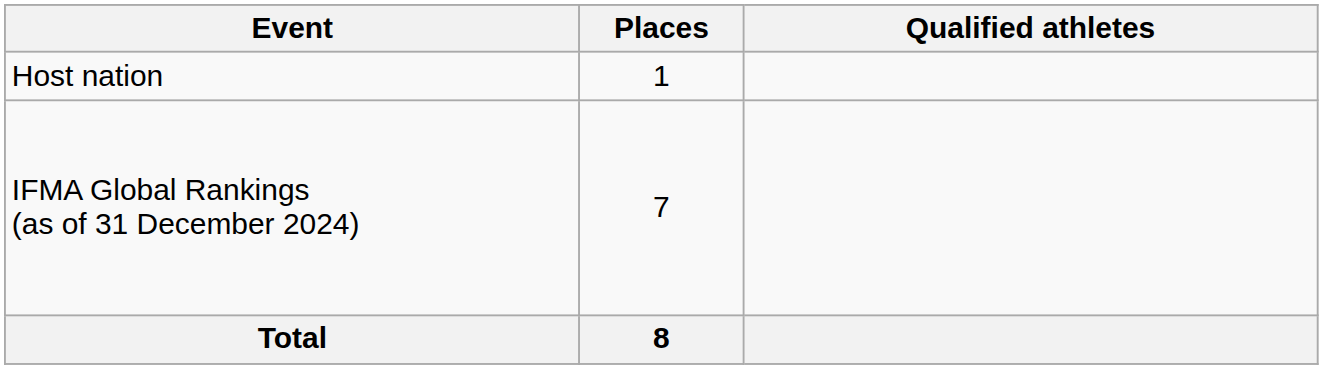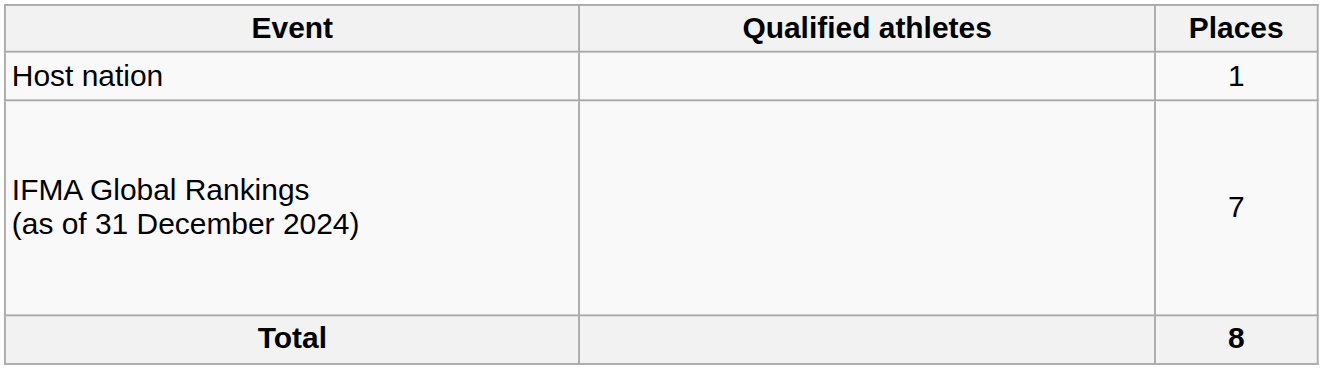 <table class="wikitable">
 <tr>
 <th width=300>Event</th>
+<th width=300>Qualified athletes</th>
 <th width=80>Places</th>
-<th width=300>Qualified athletes</th>
 </tr>
 <tr>
 <td>Host nation</td>
+<td></td>
 <td align="center">1</td>
-<td></td>
 </tr>
 <tr>
 <td>IFMA Global Rankings<br>(as of 31 December 2024)</td>
+<td><br><br><br><br><br><br></td>
 <td align="center">7</td>
-<td><br><br><br><br><br><br></td>
 </tr>
 <tr>
 <th>Total</th>
+<th></th>
 <th>8</th>
-<th></th>
 </tr>
 </table>
